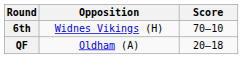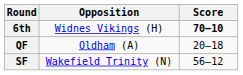 <table class="wikitable plainrowheaders" style="text-align:center;margin:0">
 <tr>
 <th scope="col" style="width:25px">Round</th>
 <th scope="col" style="width:175px">Opposition</th>
 <th scope="col" style="width:70px">Score</th>
 </tr>
 <tr>
 <th scope=row style="text-align:center">6th</th>
 <td> <a href='#'>Widnes Vikings</a> (H)</td>
-<td>70–10</td>
+<td><strong>70–10</strong></td>
 </tr>
 <tr>
 <th scope=row style="text-align:center">QF</th>
 <td> <a href='#'>Oldham</a> (A)</td>
 <td>20–18</td>
 </tr>
+<tr>
+<th scope=row style="text-align:center">SF</th>
+<td> <a href='#'>Wakefield Trinity</a> (N)</td>
+<td>56–12</td>
+</tr>
 </table>
